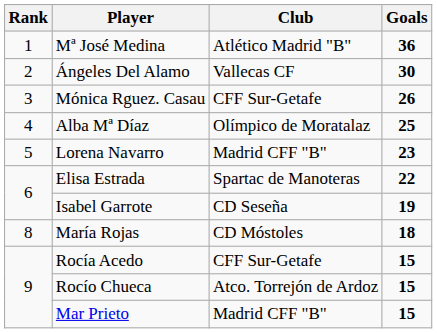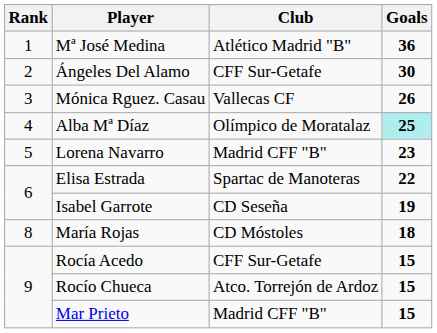 <table class="wikitable" style="text-align:center">
 <tr>
 <th>Rank</th>
 <th>Player</th>
 <th>Club</th>
 <th>Goals</th>
 </tr>
 <tr>
 <td>1</td>
 <td align="left">Mª José Medina</td>
 <td align="left">Atlético Madrid "B"</td>
 <td><strong>36</strong></td>
 </tr>
 <tr>
 <td>2</td>
 <td align="left">Ángeles Del Alamo</td>
-<td align="left">Vallecas CF</td>
+<td align="left">CFF Sur-Getafe</td>
 <td><strong>30</strong></td>
 </tr>
 <tr>
 <td>3</td>
 <td align="left">Mónica Rguez. Casau</td>
-<td align="left">CFF Sur-Getafe</td>
+<td align="left">Vallecas CF</td>
 <td><strong>26</strong></td>
 </tr>
 <tr>
 <td>4</td>
 <td align="left">Alba Mª Díaz</td>
 <td align="left">Olímpico de Moratalaz</td>
-<td><strong>25</strong></td>
+<td style="background: paleturquoise;"><strong>25</strong></td>
 </tr>
 <tr>
 <td>5</td>
 <td align="left">Lorena Navarro</td>
 <td align="left">Madrid CFF "B"</td>
 <td><strong>23</strong></td>
 </tr>
 <tr>
 <td rowspan="2">6</td>
 <td align="left">Elisa Estrada</td>
 <td align="left">Spartac de Manoteras</td>
 <td><strong>22</strong></td>
 </tr>
 <tr>
 <td align="left">Isabel Garrote</td>
 <td align="left">CD Seseña</td>
 <td><strong>19</strong></td>
 </tr>
 <tr>
 <td>8</td>
 <td align="left">María Rojas</td>
 <td align="left">CD Móstoles</td>
 <td><strong>18</strong></td>
 </tr>
 <tr>
 <td rowspan="3">9</td>
 <td align="left">Rocía Acedo</td>
 <td align="left">CFF Sur-Getafe</td>
 <td><strong>15</strong></td>
 </tr>
 <tr>
 <td align="left">Rocío Chueca</td>
 <td align="left">Atco. Torrejón de Ardoz</td>
 <td><strong>15</strong></td>
 </tr>
 <tr>
 <td align="left"><a href='#'>Mar Prieto</a></td>
 <td align="left">Madrid CFF "B"</td>
 <td><strong>15</strong></td>
 </tr>
 </table>
